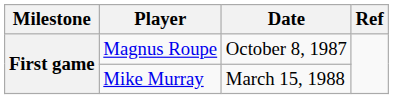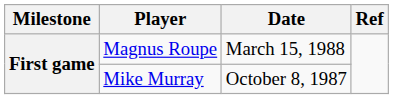 <table class="wikitable">
 <tr>
 <th scope="col">Milestone</th>
 <th scope="col">Player</th>
 <th scope="col">Date</th>
 <th scope="col">Ref</th>
 </tr>
 <tr>
 <th rowspan=2>First game</th>
 <td><a href='#'>Magnus Roupe</a></td>
-<td>October 8, 1987</td>
+<td>March 15, 1988</td>
 <td rowspan=2></td>
 </tr>
 <tr>
 <td><a href='#'>Mike Murray</a></td>
-<td>March 15, 1988</td>
+<td>October 8, 1987</td>
 </tr>
 </table>
